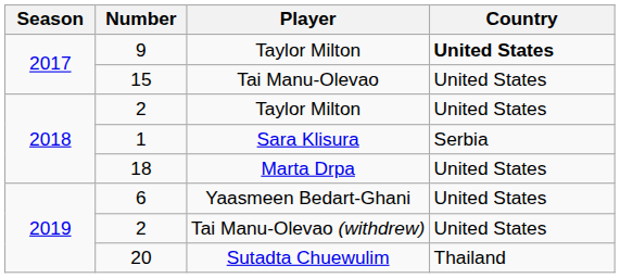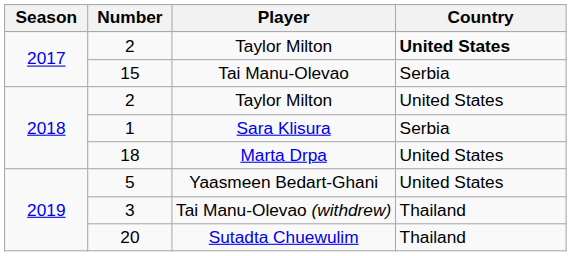 <table class="wikitable" style="text-align:center;">
 <tr>
 <th style="width:70px;">Season</th>
 <th style="width:70px;">Number</th>
 <th style="width:200px;">Player</th>
 <th style="width:150px;">Country</th>
 </tr>
 <tr>
 <td rowspan="2"><a href='#'>2017</a></td>
-<td>9</td>
+<td>2</td>
 <td>Taylor Milton</td>
 <td align=left><strong> United States</strong></td>
 </tr>
 <tr>
 <td>15</td>
 <td>Tai Manu-Olevao</td>
-<td align=left> United States</td>
+<td align=left> Serbia</td>
 </tr>
 <tr>
 <td rowspan="3"><a href='#'>2018</a></td>
 <td>2</td>
 <td>Taylor Milton</td>
 <td align=left> United States</td>
 </tr>
 <tr>
 <td>1</td>
 <td><a href='#'>Sara Klisura</a></td>
 <td align=left> Serbia</td>
 </tr>
 <tr>
 <td>18</td>
 <td><a href='#'>Marta Drpa</a></td>
 <td align=left> United States</td>
 </tr>
 <tr>
 <td rowspan="3"><a href='#'>2019</a></td>
-<td>6</td>
+<td>5</td>
 <td>Yaasmeen Bedart-Ghani</td>
 <td align=left> United States</td>
 </tr>
 <tr>
-<td>2</td>
+<td>3</td>
 <td>Tai Manu-Olevao <em>(withdrew)</em></td>
-<td align=left> United States</td>
+<td align=left> Thailand</td>
 </tr>
 <tr>
 <td>20</td>
 <td><a href='#'>Sutadta Chuewulim</a></td>
 <td align=left> Thailand</td>
 </tr>
 </table>
